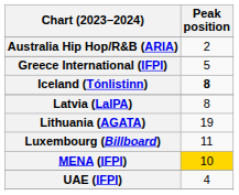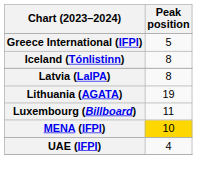 <table class="wikitable sortable plainrowheaders" style="text-align:center">
 <tr>
 <th scope="col">Chart (2023–2024)</th>
 <th scope="col">Peak<br>position</th>
 </tr>
 <tr>
-</tr>
-<tr>
-<th scope="row">Australia Hip Hop/R&B (<a href='#'>ARIA</a>)</th>
-<td>2</td>
 </tr>
 <tr>
 </tr>
 <tr>
 </tr>
 <tr>
 </tr>
 <tr>
 </tr>
 <tr>
 </tr>
 <tr>
 <th scope="row">Greece International (<a href='#'>IFPI</a>)</th>
 <td>5</td>
 </tr>
 <tr>
 <th scope="row">Iceland (<a href='#'>Tónlistinn</a>)</th>
-<td><strong>8</strong></td>
+<td>8</td>
 </tr>
 <tr>
 </tr>
 <tr>
 </tr>
 <tr>
 <th scope="row">Latvia (<a href='#'>LaIPA</a>)</th>
 <td>8</td>
 </tr>
 <tr>
 <th scope="row">Lithuania (<a href='#'>AGATA</a>)</th>
 <td>19</td>
 </tr>
 <tr>
 <th scope="row">Luxembourg (<em><a href='#'>Billboard</a></em>)</th>
 <td>11</td>
 </tr>
 <tr>
 <th scope="row"><a href='#'>MENA</a> (<a href='#'>IFPI</a>)</th>
 <td style="background: gold;">10</td>
 </tr>
 <tr>
 </tr>
 <tr>
 </tr>
 <tr>
 </tr>
 <tr>
 </tr>
 <tr>
 </tr>
 <tr>
 </tr>
 <tr>
 <th scope="row">UAE (<a href='#'>IFPI</a>)</th>
 <td>4</td>
 </tr>
 <tr>
 </tr>
 <tr>
 </tr>
 <tr>
 </tr>
 <tr>
 </tr>
 <tr>
 </tr>
 </table>
